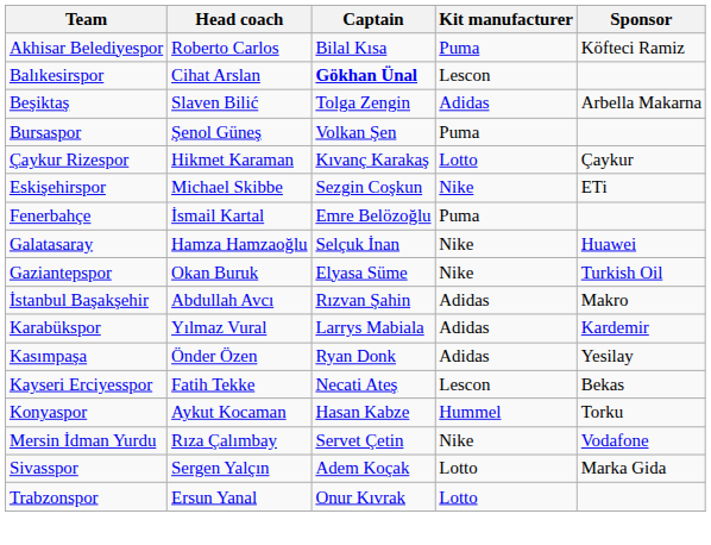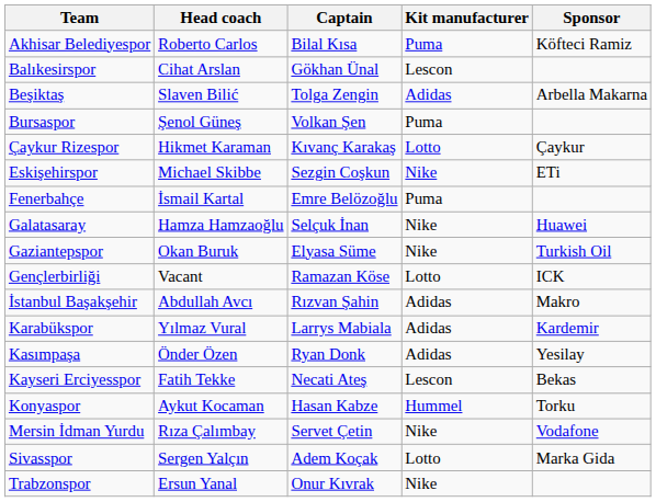 <table class="wikitable sortable" style="text-align: left;">
 <tr>
 <th>Team</th>
 <th>Head coach</th>
 <th>Captain</th>
 <th>Kit manufacturer</th>
 <th>Sponsor</th>
 </tr>
 <tr>
 <td><a href='#'>Akhisar Belediyespor</a></td>
 <td> <a href='#'>Roberto Carlos</a></td>
 <td> <a href='#'>Bilal Kısa</a></td>
 <td><a href='#'>Puma</a></td>
 <td>Köfteci Ramiz</td>
 </tr>
 <tr>
 <td><a href='#'>Balıkesirspor</a></td>
 <td> <a href='#'>Cihat Arslan</a></td>
-<td><strong> <a href='#'>Gökhan Ünal</a></strong></td>
+<td> <a href='#'>Gökhan Ünal</a></td>
 <td>Lescon</td>
 <td></td>
 </tr>
 <tr>
 <td><a href='#'>Beşiktaş</a></td>
 <td> <a href='#'>Slaven Bilić</a></td>
 <td> <a href='#'>Tolga Zengin</a></td>
 <td><a href='#'>Adidas</a></td>
 <td>Arbella Makarna</td>
 </tr>
 <tr>
 <td><a href='#'>Bursaspor</a></td>
 <td> <a href='#'>Şenol Güneş</a></td>
 <td> <a href='#'>Volkan Şen</a></td>
 <td>Puma</td>
 <td></td>
 </tr>
 <tr>
 <td><a href='#'>Çaykur Rizespor</a></td>
 <td> <a href='#'>Hikmet Karaman</a></td>
 <td> <a href='#'>Kıvanç Karakaş</a></td>
 <td><a href='#'>Lotto</a></td>
 <td>Çaykur</td>
 </tr>
 <tr>
 <td><a href='#'>Eskişehirspor</a></td>
 <td> <a href='#'>Michael Skibbe</a></td>
 <td> <a href='#'>Sezgin Coşkun</a></td>
 <td><a href='#'>Nike</a></td>
 <td>ETi</td>
 </tr>
 <tr>
 <td><a href='#'>Fenerbahçe</a></td>
 <td> <a href='#'>İsmail Kartal</a></td>
 <td> <a href='#'>Emre Belözoğlu</a></td>
 <td>Puma</td>
 <td></td>
 </tr>
 <tr>
 <td><a href='#'>Galatasaray</a></td>
 <td> <a href='#'>Hamza Hamzaoğlu</a></td>
 <td> <a href='#'>Selçuk İnan</a></td>
 <td>Nike</td>
 <td><a href='#'>Huawei</a></td>
 </tr>
 <tr>
 <td><a href='#'>Gaziantepspor</a></td>
 <td> <a href='#'>Okan Buruk</a></td>
 <td> <a href='#'>Elyasa Süme</a></td>
 <td>Nike</td>
 <td><a href='#'>Turkish Oil</a></td>
+</tr>
+<tr>
+<td><a href='#'>Gençlerbirliği</a></td>
+<td> Vacant</td>
+<td> <a href='#'>Ramazan Köse</a></td>
+<td>Lotto</td>
+<td>ICK</td>
 </tr>
 <tr>
 <td><a href='#'>İstanbul Başakşehir</a></td>
 <td> <a href='#'>Abdullah Avcı</a></td>
 <td> <a href='#'>Rızvan Şahin</a></td>
 <td>Adidas</td>
 <td>Makro</td>
 </tr>
 <tr>
 <td><a href='#'>Karabükspor</a></td>
 <td> <a href='#'>Yılmaz Vural</a></td>
 <td> <a href='#'>Larrys Mabiala</a></td>
 <td>Adidas</td>
 <td><a href='#'>Kardemir</a></td>
 </tr>
 <tr>
 <td><a href='#'>Kasımpaşa</a></td>
 <td> <a href='#'>Önder Özen</a></td>
 <td> <a href='#'>Ryan Donk</a></td>
 <td>Adidas</td>
 <td>Yesilay</td>
 </tr>
 <tr>
 <td><a href='#'>Kayseri Erciyesspor</a></td>
 <td> <a href='#'>Fatih Tekke</a></td>
 <td> <a href='#'>Necati Ateş</a></td>
 <td>Lescon</td>
 <td>Bekas</td>
 </tr>
 <tr>
 <td><a href='#'>Konyaspor</a></td>
 <td> <a href='#'>Aykut Kocaman</a></td>
 <td> <a href='#'>Hasan Kabze</a></td>
 <td><a href='#'>Hummel</a></td>
 <td>Torku</td>
 </tr>
 <tr>
 <td><a href='#'>Mersin İdman Yurdu</a></td>
 <td> <a href='#'>Rıza Çalımbay</a></td>
 <td> <a href='#'>Servet Çetin</a></td>
 <td>Nike</td>
 <td><a href='#'>Vodafone</a></td>
 </tr>
 <tr>
 <td><a href='#'>Sivasspor</a></td>
 <td> <a href='#'>Sergen Yalçın</a></td>
 <td> <a href='#'>Adem Koçak</a></td>
 <td>Lotto</td>
 <td>Marka Gida</td>
 </tr>
 <tr>
 <td><a href='#'>Trabzonspor</a></td>
 <td> <a href='#'>Ersun Yanal</a></td>
 <td> <a href='#'>Onur Kıvrak</a></td>
-<td><a href='#'>Lotto</a></td>
+<td>Nike</td>
 <td></td>
 </tr>
 </table>
